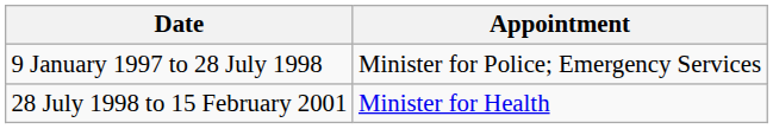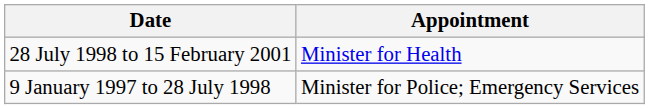 <table class="wikitable">
 <tr>
 <th>Date</th>
 <th>Appointment</th>
 </tr>
 <tr>
+<td>28 July 1998 to 15 February 2001</td>
+<td><a href='#'>Minister for Health</a></td>
+</tr>
+<tr>
 <td>9 January 1997 to 28 July 1998</td>
 <td>Minister for Police; Emergency Services</td>
 </tr>
-<tr>
-<td>28 July 1998 to 15 February 2001</td>
-<td><a href='#'>Minister for Health</a></td>
-</tr>
 </table>
